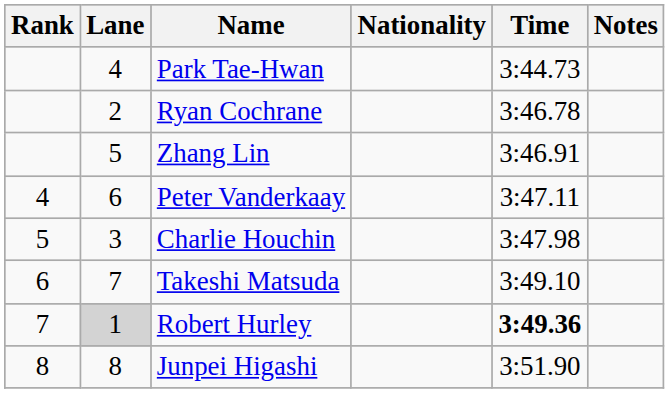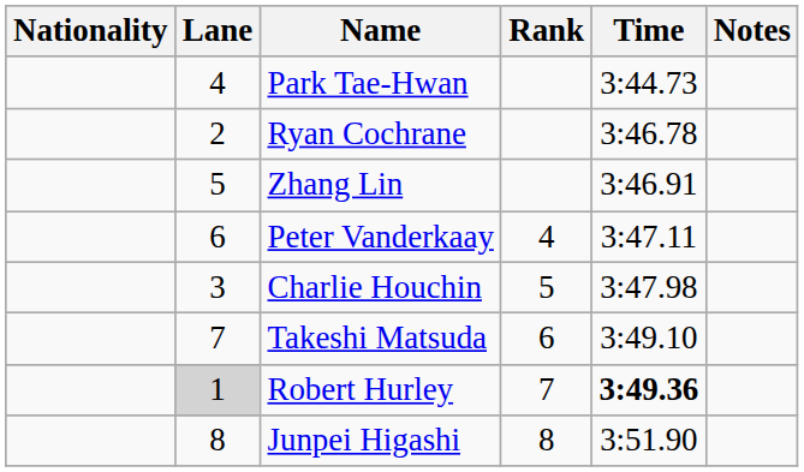 <table class="wikitable sortable" style="text-align:center">
 <tr>
-<th>Rank</th>
+<th>Nationality</th>
 <th>Lane</th>
 <th>Name</th>
-<th>Nationality</th>
+<th>Rank</th>
 <th>Time</th>
 <th>Notes</th>
 </tr>
 <tr>
-<td></td>
+<td align=left></td>
 <td>4</td>
 <td align=left><a href='#'>Park Tae-Hwan</a></td>
-<td align=left></td>
+<td></td>
 <td>3:44.73</td>
 <td></td>
 </tr>
 <tr>
-<td></td>
+<td align=left></td>
 <td>2</td>
 <td align=left><a href='#'>Ryan Cochrane</a></td>
-<td align=left></td>
+<td></td>
 <td>3:46.78</td>
 <td></td>
 </tr>
 <tr>
-<td></td>
+<td align=left></td>
 <td>5</td>
 <td align=left><a href='#'>Zhang Lin</a></td>
-<td align=left></td>
+<td></td>
 <td>3:46.91</td>
 <td></td>
 </tr>
 <tr>
-<td>4</td>
+<td align=left></td>
 <td>6</td>
 <td align=left><a href='#'>Peter Vanderkaay</a></td>
-<td align=left></td>
+<td>4</td>
 <td>3:47.11</td>
 <td></td>
 </tr>
 <tr>
-<td>5</td>
+<td align=left></td>
 <td>3</td>
 <td align=left><a href='#'>Charlie Houchin</a></td>
-<td align=left></td>
+<td>5</td>
 <td>3:47.98</td>
 <td></td>
 </tr>
 <tr>
-<td>6</td>
+<td align=left></td>
 <td>7</td>
 <td align=left><a href='#'>Takeshi Matsuda</a></td>
-<td align=left></td>
+<td>6</td>
 <td>3:49.10</td>
 <td></td>
 </tr>
 <tr>
-<td>7</td>
+<td align=left></td>
 <td style="background: lightgrey;">1</td>
 <td align=left><a href='#'>Robert Hurley</a></td>
-<td align=left></td>
+<td>7</td>
 <td><strong>3:49.36</strong></td>
 <td></td>
 </tr>
 <tr>
-<td>8</td>
+<td align=left></td>
 <td>8</td>
 <td align=left><a href='#'>Junpei Higashi</a></td>
-<td align=left></td>
+<td>8</td>
 <td>3:51.90</td>
 <td></td>
 </tr>
 </table>
